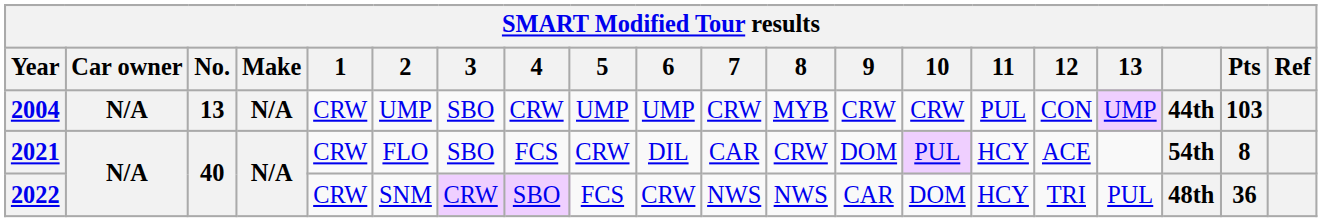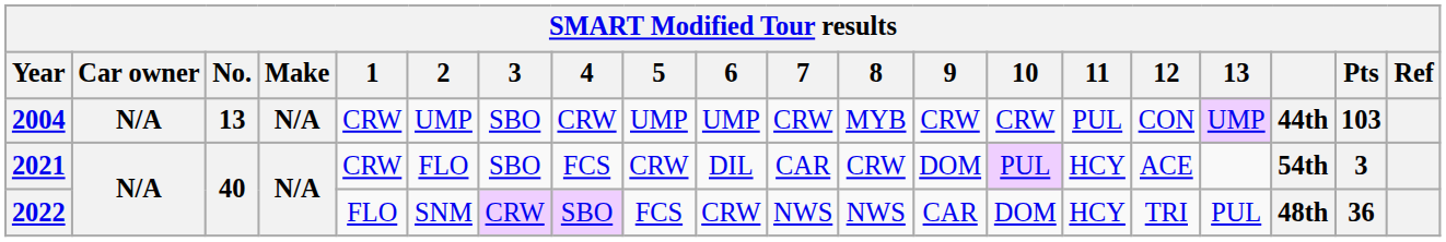 <table class="wikitable" style="text-align:center; font-size:75%">
 <tr>
 <th colspan=38><a href='#'>SMART Modified Tour</a> results</th>
 </tr>
 <tr>
 <th>Year</th>
 <th>Car owner</th>
 <th>No.</th>
 <th>Make</th>
 <th>1</th>
 <th>2</th>
 <th>3</th>
 <th>4</th>
 <th>5</th>
 <th>6</th>
 <th>7</th>
 <th>8</th>
 <th>9</th>
 <th>10</th>
 <th>11</th>
 <th>12</th>
 <th>13</th>
 <th></th>
 <th>Pts</th>
 <th>Ref</th>
 </tr>
 <tr>
 <th><a href='#'>2004</a></th>
 <th>N/A</th>
 <th>13</th>
 <th>N/A</th>
 <td><a href='#'>CRW</a></td>
 <td><a href='#'>UMP</a></td>
 <td><a href='#'>SBO</a></td>
 <td><a href='#'>CRW</a></td>
 <td><a href='#'>UMP</a></td>
 <td><a href='#'>UMP</a></td>
 <td><a href='#'>CRW</a></td>
 <td><a href='#'>MYB</a></td>
 <td><a href='#'>CRW</a></td>
 <td><a href='#'>CRW</a></td>
 <td><a href='#'>PUL</a></td>
 <td><a href='#'>CON</a></td>
 <td style="background:#EFCFFF;"><a href='#'>UMP</a><br></td>
 <th>44th</th>
 <th>103</th>
 <th></th>
 </tr>
 <tr>
 <th><a href='#'>2021</a></th>
 <th rowspan=2>N/A</th>
 <th rowspan=2>40</th>
 <th rowspan=2>N/A</th>
 <td><a href='#'>CRW</a></td>
 <td><a href='#'>FLO</a></td>
 <td><a href='#'>SBO</a></td>
 <td><a href='#'>FCS</a></td>
 <td><a href='#'>CRW</a></td>
 <td><a href='#'>DIL</a></td>
 <td><a href='#'>CAR</a></td>
 <td><a href='#'>CRW</a></td>
 <td><a href='#'>DOM</a></td>
 <td style="background:#EFCFFF;"><a href='#'>PUL</a><br></td>
 <td><a href='#'>HCY</a></td>
 <td><a href='#'>ACE</a></td>
 <td></td>
 <th>54th</th>
-<th>8</th>
+<th>3</th>
 <th></th>
 </tr>
 <tr>
 <th><a href='#'>2022</a></th>
-<td><a href='#'>CRW</a></td>
+<td><a href='#'>FLO</a></td>
 <td><a href='#'>SNM</a></td>
 <td style="background:#EFCFFF;"><a href='#'>CRW</a><br></td>
 <td style="background:#EFCFFF;"><a href='#'>SBO</a><br></td>
 <td><a href='#'>FCS</a></td>
 <td><a href='#'>CRW</a></td>
 <td><a href='#'>NWS</a></td>
 <td><a href='#'>NWS</a></td>
 <td><a href='#'>CAR</a></td>
 <td><a href='#'>DOM</a></td>
 <td><a href='#'>HCY</a></td>
 <td><a href='#'>TRI</a></td>
 <td><a href='#'>PUL</a></td>
 <th>48th</th>
 <th>36</th>
 <th></th>
 </tr>
 </table>
